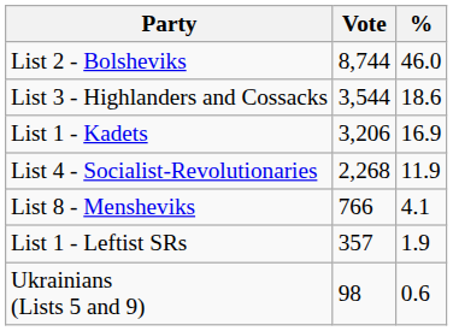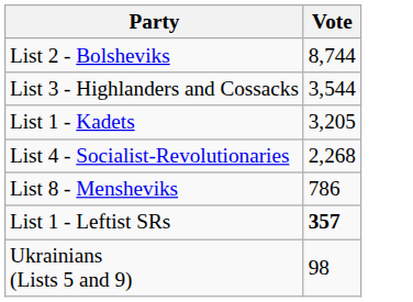 <table class="wikitable">
 <tr>
 <th>Party</th>
 <th>Vote</th>
-<th>%</th>
 </tr>
 <tr>
 <td>List 2 - <a href='#'>Bolsheviks</a></td>
 <td>8,744</td>
-<td>46.0</td>
 </tr>
 <tr>
 <td>List 3 - Highlanders and Cossacks</td>
 <td>3,544</td>
-<td>18.6</td>
 </tr>
 <tr>
 <td>List 1 - <a href='#'>Kadets</a></td>
-<td>3,206</td>
-<td>16.9</td>
+<td>3,205</td>
 </tr>
 <tr>
 <td>List 4 - <a href='#'>Socialist-Revolutionaries</a></td>
 <td>2,268</td>
-<td>11.9</td>
 </tr>
 <tr>
 <td>List 8 - <a href='#'>Mensheviks</a></td>
-<td>766</td>
-<td>4.1</td>
+<td>786</td>
 </tr>
 <tr>
 <td>List 1 - Leftist SRs</td>
-<td>357</td>
-<td>1.9</td>
+<td><strong>357</strong></td>
 </tr>
 <tr>
 <td>Ukrainians<br>(Lists 5 and 9)</td>
 <td>98</td>
-<td>0.6</td>
 </tr>
 </table>
